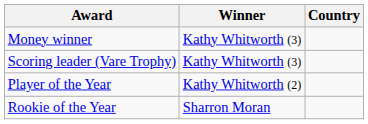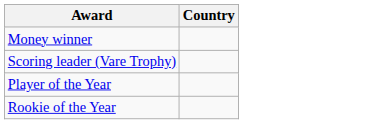 <table class="wikitable">
 <tr>
 <th>Award</th>
-<th>Winner</th>
 <th>Country</th>
 </tr>
 <tr>
 <td><a href='#'>Money winner</a></td>
-<td><a href='#'>Kathy Whitworth</a> <small>(3)</small></td>
 <td></td>
 </tr>
 <tr>
 <td><a href='#'>Scoring leader (Vare Trophy)</a></td>
-<td><a href='#'>Kathy Whitworth</a> <small>(3)</small></td>
 <td></td>
 </tr>
 <tr>
 <td><a href='#'>Player of the Year</a></td>
-<td><a href='#'>Kathy Whitworth</a> <small>(2)</small></td>
 <td></td>
 </tr>
 <tr>
 <td><a href='#'>Rookie of the Year</a></td>
-<td><a href='#'>Sharron Moran</a></td>
 <td></td>
 </tr>
 </table>
